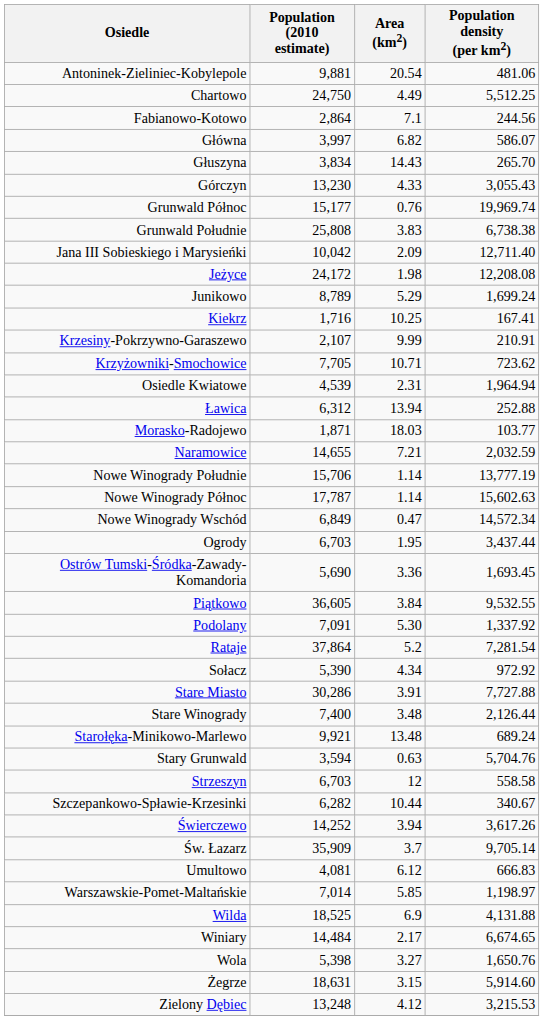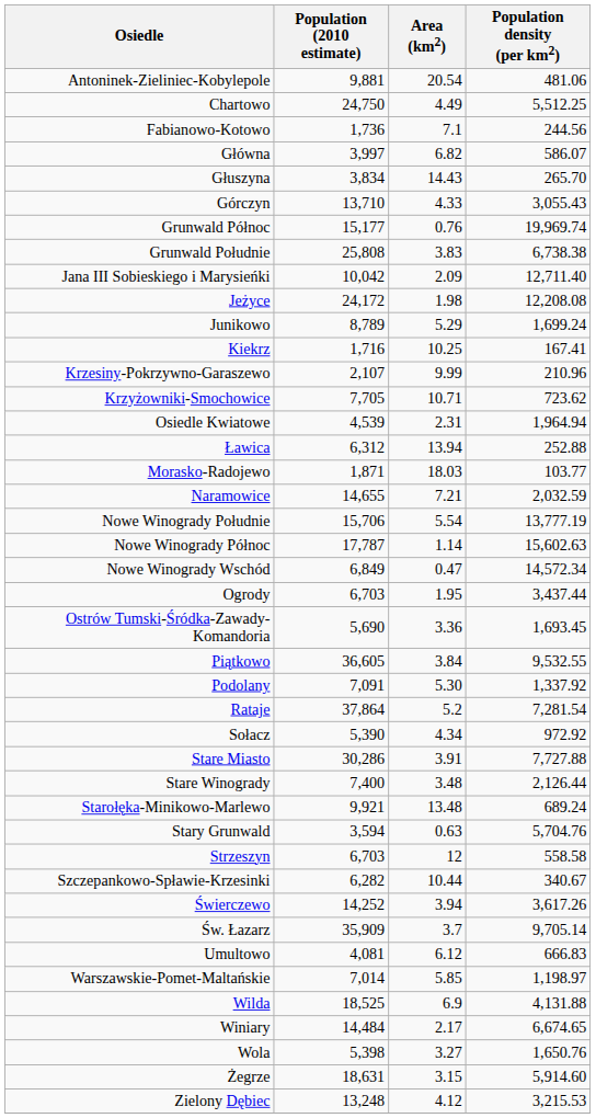 <table class="wikitable sortable" style="text-align:right">
 <tr>
 <th>Osiedle</th>
 <th>Population (2010<br>estimate)</th>
 <th>Area (km<sup>2</sup>)</th>
 <th>Population density<br>(per km<sup>2</sup>)</th>
 </tr>
 <tr>
 <td>Antoninek-Zieliniec-Kobylepole</td>
 <td>9,881</td>
 <td>20.54</td>
 <td>481.06</td>
 </tr>
 <tr>
 <td>Chartowo</td>
 <td>24,750</td>
 <td>4.49</td>
 <td>5,512.25</td>
 </tr>
 <tr>
 <td>Fabianowo-Kotowo</td>
-<td>2,864</td>
+<td>1,736</td>
 <td>7.1</td>
 <td>244.56</td>
 </tr>
 <tr>
 <td>Główna</td>
 <td>3,997</td>
 <td>6.82</td>
 <td>586.07</td>
 </tr>
 <tr>
 <td>Głuszyna</td>
 <td>3,834</td>
 <td>14.43</td>
 <td>265.70</td>
 </tr>
 <tr>
 <td>Górczyn</td>
-<td>13,230</td>
+<td>13,710</td>
 <td>4.33</td>
 <td>3,055.43</td>
 </tr>
 <tr>
 <td>Grunwald Północ</td>
 <td>15,177</td>
 <td>0.76</td>
 <td>19,969.74</td>
 </tr>
 <tr>
 <td>Grunwald Południe</td>
 <td>25,808</td>
 <td>3.83</td>
 <td>6,738.38</td>
 </tr>
 <tr>
 <td>Jana III Sobieskiego i Marysieńki</td>
 <td>10,042</td>
 <td>2.09</td>
 <td>12,711.40</td>
 </tr>
 <tr>
 <td><a href='#'>Jeżyce</a></td>
 <td>24,172</td>
 <td>1.98</td>
 <td>12,208.08</td>
 </tr>
 <tr>
 <td>Junikowo</td>
 <td>8,789</td>
 <td>5.29</td>
 <td>1,699.24</td>
 </tr>
 <tr>
 <td><a href='#'>Kiekrz</a></td>
 <td>1,716</td>
 <td>10.25</td>
 <td>167.41</td>
 </tr>
 <tr>
 <td><a href='#'>Krzesiny</a>-Pokrzywno-Garaszewo</td>
 <td>2,107</td>
 <td>9.99</td>
-<td>210.91</td>
+<td>210.96</td>
 </tr>
 <tr>
 <td><a href='#'>Krzyżowniki</a>-<a href='#'>Smochowice</a></td>
 <td>7,705</td>
 <td>10.71</td>
 <td>723.62</td>
 </tr>
 <tr>
 <td>Osiedle Kwiatowe</td>
 <td>4,539</td>
 <td>2.31</td>
 <td>1,964.94</td>
 </tr>
 <tr>
 <td><a href='#'>Ławica</a></td>
 <td>6,312</td>
 <td>13.94</td>
 <td>252.88</td>
 </tr>
 <tr>
 <td><a href='#'>Morasko</a>-Radojewo</td>
 <td>1,871</td>
 <td>18.03</td>
 <td>103.77</td>
 </tr>
 <tr>
 <td><a href='#'>Naramowice</a></td>
 <td>14,655</td>
 <td>7.21</td>
 <td>2,032.59</td>
 </tr>
 <tr>
 <td>Nowe Winogrady Południe</td>
 <td>15,706</td>
-<td>1.14</td>
+<td>5.54</td>
 <td>13,777.19</td>
 </tr>
 <tr>
 <td>Nowe Winogrady Północ</td>
 <td>17,787</td>
 <td>1.14</td>
 <td>15,602.63</td>
 </tr>
 <tr>
 <td>Nowe Winogrady Wschód</td>
 <td>6,849</td>
 <td>0.47</td>
 <td>14,572.34</td>
 </tr>
 <tr>
 <td>Ogrody</td>
 <td>6,703</td>
 <td>1.95</td>
 <td>3,437.44</td>
 </tr>
 <tr>
 <td><a href='#'>Ostrów Tumski</a>-<a href='#'>Śródka</a>-Zawady-Komandoria</td>
 <td>5,690</td>
 <td>3.36</td>
 <td>1,693.45</td>
 </tr>
 <tr>
 <td><a href='#'>Piątkowo</a></td>
 <td>36,605</td>
 <td>3.84</td>
 <td>9,532.55</td>
 </tr>
 <tr>
 <td><a href='#'>Podolany</a></td>
 <td>7,091</td>
 <td>5.30</td>
 <td>1,337.92</td>
 </tr>
 <tr>
 <td><a href='#'>Rataje</a></td>
 <td>37,864</td>
 <td>5.2</td>
 <td>7,281.54</td>
 </tr>
 <tr>
 <td>Sołacz</td>
 <td>5,390</td>
 <td>4.34</td>
 <td>972.92</td>
 </tr>
 <tr>
 <td><a href='#'>Stare Miasto</a></td>
 <td>30,286</td>
 <td>3.91</td>
 <td>7,727.88</td>
 </tr>
 <tr>
 <td>Stare Winogrady</td>
 <td>7,400</td>
 <td>3.48</td>
 <td>2,126.44</td>
 </tr>
 <tr>
 <td><a href='#'>Starołęka</a>-Minikowo-Marlewo</td>
 <td>9,921</td>
 <td>13.48</td>
 <td>689.24</td>
 </tr>
 <tr>
 <td>Stary Grunwald</td>
 <td>3,594</td>
 <td>0.63</td>
 <td>5,704.76</td>
 </tr>
 <tr>
 <td><a href='#'>Strzeszyn</a></td>
 <td>6,703</td>
 <td>12</td>
 <td>558.58</td>
 </tr>
 <tr>
 <td>Szczepankowo-Spławie-Krzesinki</td>
 <td>6,282</td>
 <td>10.44</td>
 <td>340.67</td>
 </tr>
 <tr>
 <td><a href='#'>Świerczewo</a></td>
 <td>14,252</td>
 <td>3.94</td>
 <td>3,617.26</td>
 </tr>
 <tr>
 <td>Św. Łazarz</td>
 <td>35,909</td>
 <td>3.7</td>
 <td>9,705.14</td>
 </tr>
 <tr>
 <td>Umultowo</td>
 <td>4,081</td>
 <td>6.12</td>
 <td>666.83</td>
 </tr>
 <tr>
 <td>Warszawskie-Pomet-Maltańskie</td>
 <td>7,014</td>
 <td>5.85</td>
 <td>1,198.97</td>
 </tr>
 <tr>
 <td><a href='#'>Wilda</a></td>
 <td>18,525</td>
 <td>6.9</td>
 <td>4,131.88</td>
 </tr>
 <tr>
 <td>Winiary</td>
 <td>14,484</td>
 <td>2.17</td>
 <td>6,674.65</td>
 </tr>
 <tr>
 <td>Wola</td>
 <td>5,398</td>
 <td>3.27</td>
 <td>1,650.76</td>
 </tr>
 <tr>
 <td>Żegrze</td>
 <td>18,631</td>
 <td>3.15</td>
 <td>5,914.60</td>
 </tr>
 <tr>
 <td>Zielony <a href='#'>Dębiec</a></td>
 <td>13,248</td>
 <td>4.12</td>
 <td>3,215.53</td>
 </tr>
 <tr>
 </tr>
 </table>
